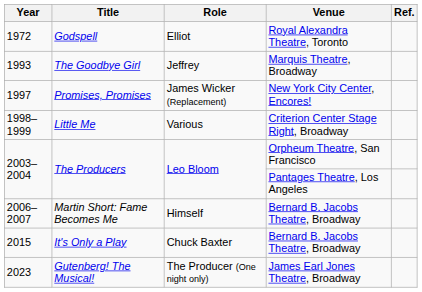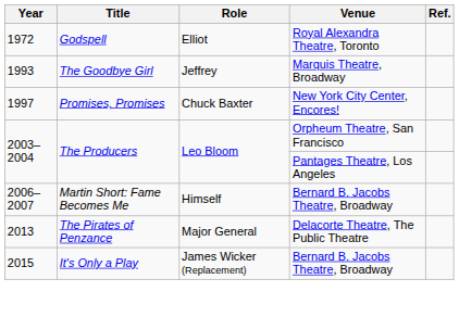 <table class="wikitable sortable">
 <tr>
 <th>Year</th>
 <th>Title</th>
 <th>Role</th>
 <th>Venue</th>
 <th class=unsortable>Ref.</th>
 </tr>
 <tr>
 <td>1972</td>
 <td><em><a href='#'>Godspell</a></em></td>
 <td>Elliot</td>
 <td><a href='#'>Royal Alexandra Theatre</a>, Toronto</td>
 <td></td>
 </tr>
 <tr>
 <td>1993</td>
 <td data-sort-value="Goodbye Girl, The"><em><a href='#'>The Goodbye Girl</a></em></td>
 <td>Jeffrey</td>
 <td><a href='#'>Marquis Theatre</a>, Broadway</td>
 <td></td>
 </tr>
 <tr>
 <td>1997</td>
 <td><em><a href='#'>Promises, Promises</a></em></td>
-<td>James Wicker <small> (Replacement) </small></td>
+<td>Chuck Baxter</td>
 <td><a href='#'>New York City Center</a>, <a href='#'>Encores!</a></td>
-<td></td>
-</tr>
-<tr>
-<td>1998–1999</td>
-<td><em><a href='#'>Little Me</a></em></td>
-<td>Various</td>
-<td><a href='#'>Criterion Center Stage Right</a>, Broadway</td>
 <td></td>
 </tr>
 <tr>
 <td rowspan=2>2003–2004</td>
 <td rowspan=2><em><a href='#'>The Producers</a></em></td>
 <td rowspan=2><a href='#'>Leo Bloom</a></td>
 <td><a href='#'>Orpheum Theatre</a>, San Francisco</td>
 <td></td>
 </tr>
 <tr>
 <td><a href='#'>Pantages Theatre</a>, Los Angeles</td>
 <td></td>
 </tr>
 <tr>
 <td>2006–2007</td>
 <td><em>Martin Short: Fame Becomes Me</em></td>
 <td>Himself</td>
 <td><a href='#'>Bernard B. Jacobs Theatre</a>, Broadway</td>
 <td></td>
 </tr>
 <tr>
+<td>2013</td>
+<td data-sort-value="Pirates of Penzance, The"><em><a href='#'>The Pirates of Penzance</a></em></td>
+<td>Major General</td>
+<td><a href='#'>Delacorte Theatre</a>, The Public Theatre</td>
+<td></td>
+</tr>
+<tr>
 <td>2015</td>
 <td><em><a href='#'>It's Only a Play</a></em></td>
-<td>Chuck Baxter</td>
+<td>James Wicker <small> (Replacement) </small></td>
 <td><a href='#'>Bernard B. Jacobs Theatre</a>, Broadway</td>
 <td></td>
 </tr>
-<tr>
-<td>2023</td>
-<td><em><a href='#'>Gutenberg! The Musical!</a></em></td>
-<td>The Producer <small>(One night only)</small></td>
-<td><a href='#'>James Earl Jones Theatre</a>, Broadway</td>
-<td></td>
-</tr>
 </table>
